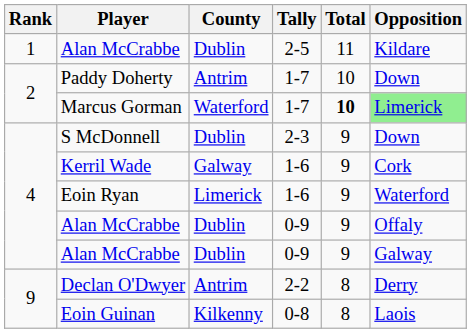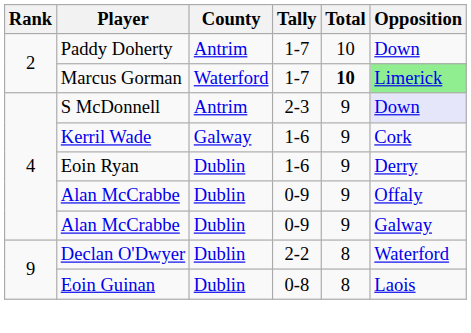 <table class="wikitable">
 <tr>
 <th>Rank</th>
 <th>Player</th>
 <th>County</th>
 <th>Tally</th>
 <th>Total</th>
 <th>Opposition</th>
-</tr>
-<tr>
-<td rowspan=1 align=center>1</td>
-<td><a href='#'>Alan McCrabbe</a></td>
-<td><a href='#'>Dublin</a></td>
-<td align=center>2-5</td>
-<td align=center>11</td>
-<td><a href='#'>Kildare</a></td>
 </tr>
 <tr>
 <td rowspan=2 align=center>2</td>
 <td>Paddy Doherty</td>
 <td><a href='#'>Antrim</a></td>
 <td align=center>1-7</td>
 <td align=center>10</td>
 <td><a href='#'>Down</a></td>
 </tr>
 <tr>
 <td>Marcus Gorman</td>
 <td><a href='#'>Waterford</a></td>
 <td align=center>1-7</td>
 <td align=center><strong>10</strong></td>
 <td style="background: lightgreen;"><a href='#'>Limerick</a></td>
 </tr>
 <tr>
 <td rowspan=5 align=center>4</td>
 <td>S McDonnell</td>
-<td><a href='#'>Dublin</a></td>
+<td><a href='#'>Antrim</a></td>
 <td align=center>2-3</td>
 <td align=center>9</td>
-<td><a href='#'>Down</a></td>
+<td style="background: lavender;"><a href='#'>Down</a></td>
 </tr>
 <tr>
 <td><a href='#'>Kerril Wade</a></td>
 <td><a href='#'>Galway</a></td>
 <td align=center>1-6</td>
 <td align=center>9</td>
 <td><a href='#'>Cork</a></td>
 </tr>
 <tr>
 <td>Eoin Ryan</td>
-<td><a href='#'>Limerick</a></td>
+<td><a href='#'>Dublin</a></td>
 <td align=center>1-6</td>
 <td align=center>9</td>
-<td><a href='#'>Waterford</a></td>
+<td><a href='#'>Derry</a></td>
 </tr>
 <tr>
 <td><a href='#'>Alan McCrabbe</a></td>
 <td><a href='#'>Dublin</a></td>
 <td align=center>0-9</td>
 <td align=center>9</td>
 <td><a href='#'>Offaly</a></td>
 </tr>
 <tr>
 <td><a href='#'>Alan McCrabbe</a></td>
 <td><a href='#'>Dublin</a></td>
 <td align=center>0-9</td>
 <td align=center>9</td>
 <td><a href='#'>Galway</a></td>
 </tr>
 <tr>
 <td rowspan=2 align=center>9</td>
 <td><a href='#'>Declan O'Dwyer</a></td>
-<td><a href='#'>Antrim</a></td>
+<td><a href='#'>Dublin</a></td>
 <td align=center>2-2</td>
 <td align=center>8</td>
-<td><a href='#'>Derry</a></td>
+<td><a href='#'>Waterford</a></td>
 </tr>
 <tr>
 <td><a href='#'>Eoin Guinan</a></td>
-<td><a href='#'>Kilkenny</a></td>
+<td><a href='#'>Dublin</a></td>
 <td align=center>0-8</td>
 <td align=center>8</td>
 <td><a href='#'>Laois</a></td>
 </tr>
 </table>
